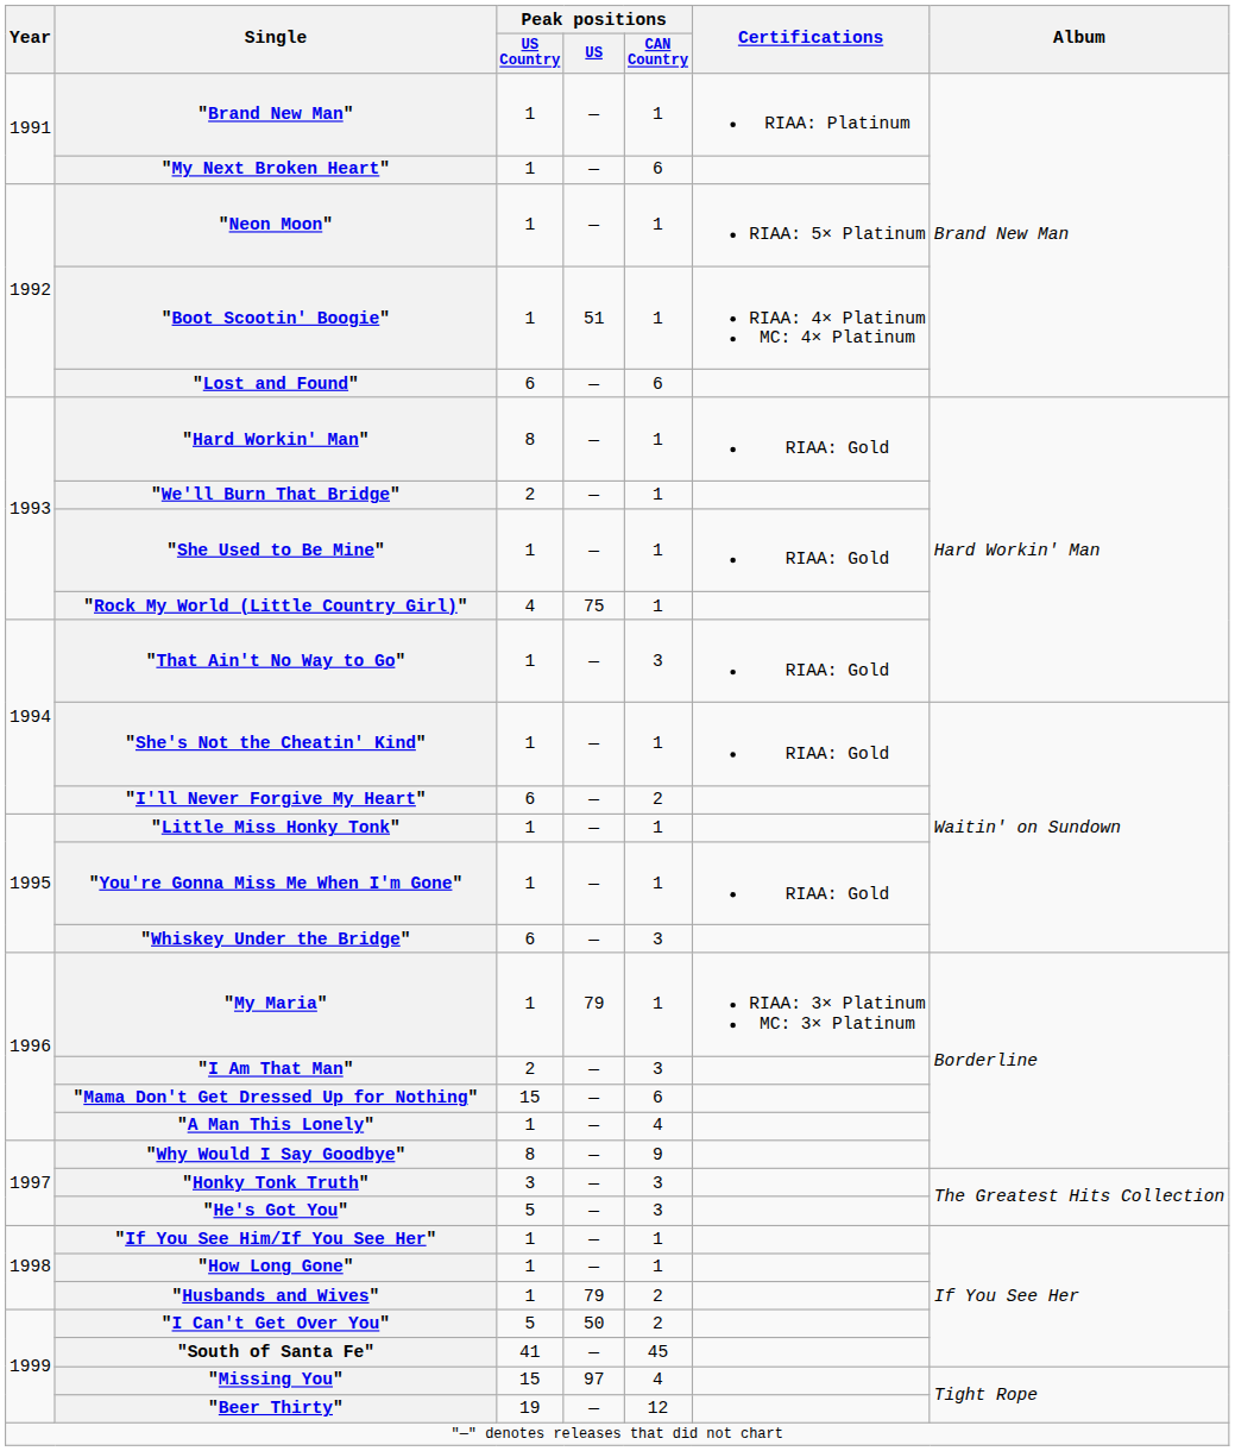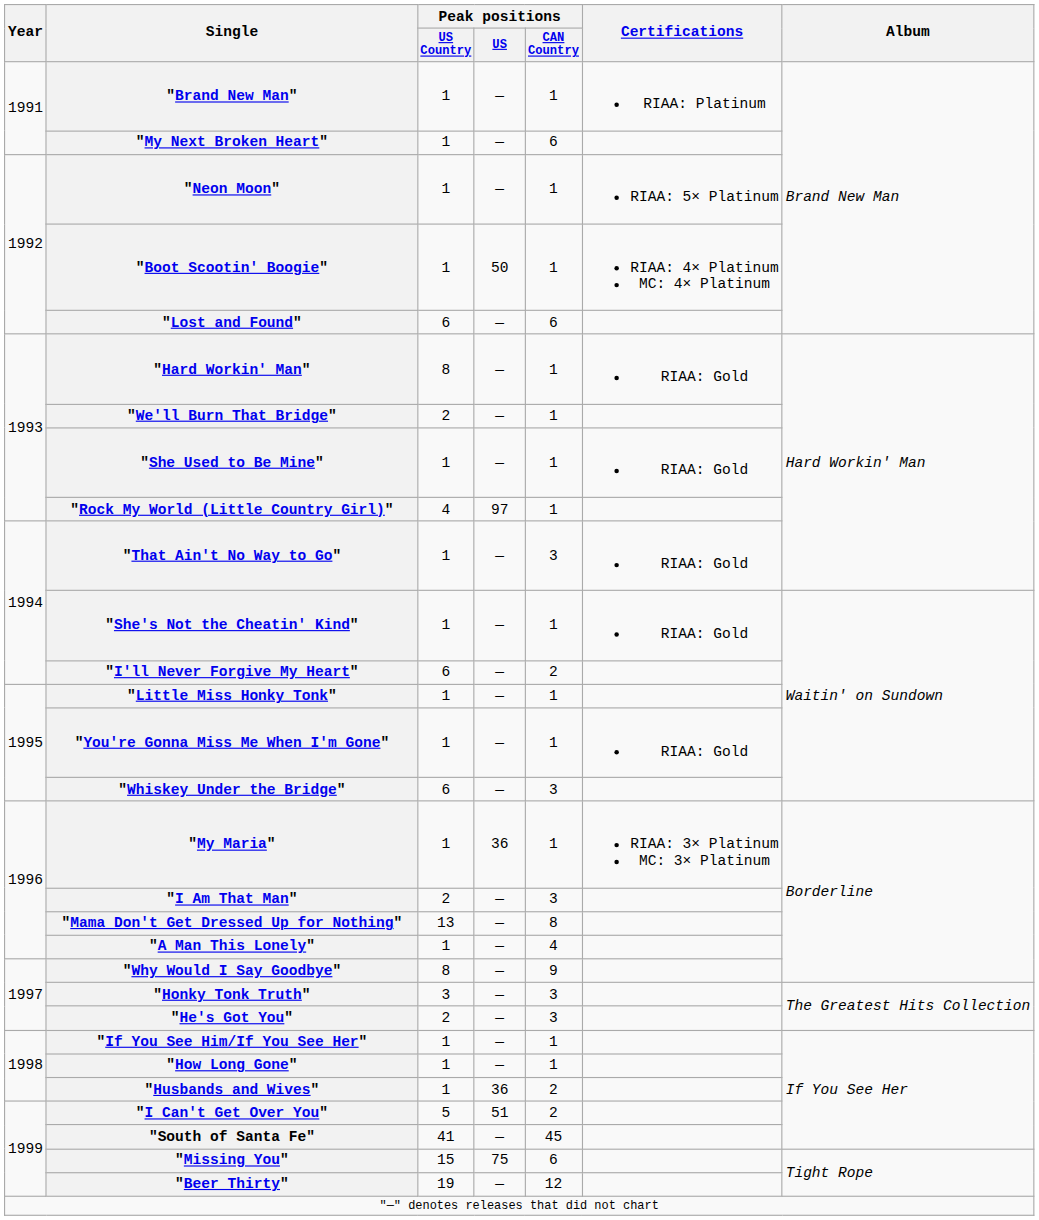 <table class="wikitable plainrowheaders" style="text-align:center;">
 <tr>
 <th rowspan="2">Year</th>
 <th rowspan="2" style="width:25em;">Single</th>
 <th colspan="3">Peak positions</th>
 <th rowspan="2"><a href='#'>Certifications</a></th>
 <th rowspan="2">Album</th>
 </tr>
 <tr style="font-size:smaller;">
 <th width="40"><a href='#'>US Country</a><br></th>
 <th width="40"><a href='#'>US</a><br></th>
 <th width="40"><a href='#'>CAN Country</a><br></th>
 </tr>
 <tr>
 <td rowspan="2">1991</td>
 <th scope="row">"<a href='#'>Brand New Man</a>"</th>
 <td>1</td>
 <td>—</td>
 <td>1</td>
 <td><br><ul><li>RIAA: Platinum</li></ul></td>
 <td rowspan="5" align="left"><em>Brand New Man</em></td>
 </tr>
 <tr>
 <th scope="row">"<a href='#'>My Next Broken Heart</a>"</th>
 <td>1</td>
 <td>—</td>
 <td>6</td>
 <td></td>
 </tr>
 <tr>
 <td rowspan="3">1992</td>
 <th scope="row">"<a href='#'>Neon Moon</a>"</th>
 <td>1</td>
 <td>—</td>
 <td>1</td>
 <td><br><ul><li>RIAA: 5× Platinum</li></ul></td>
 </tr>
 <tr>
 <th scope="row">"<a href='#'>Boot Scootin' Boogie</a>"</th>
 <td>1</td>
-<td>51</td>
+<td>50</td>
 <td>1</td>
 <td><br><ul><li>RIAA: 4× Platinum</li><li>MC: 4× Platinum</li></ul></td>
 </tr>
 <tr>
 <th scope="row">"<a href='#'>Lost and Found</a>"</th>
 <td>6</td>
 <td>—</td>
 <td>6</td>
 <td></td>
 </tr>
 <tr>
 <td rowspan="4">1993</td>
 <th scope="row">"<a href='#'>Hard Workin' Man</a>"</th>
 <td>8</td>
 <td>—</td>
 <td>1</td>
 <td><br><ul><li>RIAA: Gold</li></ul></td>
 <td rowspan="5" align="left"><em>Hard Workin' Man</em></td>
 </tr>
 <tr>
 <th scope="row">"<a href='#'>We'll Burn That Bridge</a>"</th>
 <td>2</td>
 <td>—</td>
 <td>1</td>
 <td></td>
 </tr>
 <tr>
 <th scope="row">"<a href='#'>She Used to Be Mine</a>"</th>
 <td>1</td>
 <td>—</td>
 <td>1</td>
 <td><br><ul><li>RIAA: Gold</li></ul></td>
 </tr>
 <tr>
 <th scope="row">"<a href='#'>Rock My World (Little Country Girl)</a>"</th>
 <td>4</td>
-<td>75</td>
+<td>97</td>
 <td>1</td>
 <td></td>
 </tr>
 <tr>
 <td rowspan="3">1994</td>
 <th scope="row">"<a href='#'>That Ain't No Way to Go</a>"</th>
 <td>1</td>
 <td>—</td>
 <td>3</td>
 <td><br><ul><li>RIAA: Gold</li></ul></td>
 </tr>
 <tr>
 <th scope="row">"<a href='#'>She's Not the Cheatin' Kind</a>"</th>
 <td>1</td>
 <td>—</td>
 <td>1</td>
 <td><br><ul><li>RIAA: Gold</li></ul></td>
 <td rowspan="5" align="left"><em>Waitin' on Sundown</em></td>
 </tr>
 <tr>
 <th scope="row">"<a href='#'>I'll Never Forgive My Heart</a>"</th>
 <td>6</td>
 <td>—</td>
 <td>2</td>
 <td></td>
 </tr>
 <tr>
 <td rowspan="3">1995</td>
 <th scope="row">"<a href='#'>Little Miss Honky Tonk</a>"</th>
 <td>1</td>
 <td>—</td>
 <td>1</td>
 <td></td>
 </tr>
 <tr>
 <th scope="row">"<a href='#'>You're Gonna Miss Me When I'm Gone</a>"</th>
 <td>1</td>
 <td>—</td>
 <td>1</td>
 <td><br><ul><li>RIAA: Gold</li></ul></td>
 </tr>
 <tr>
 <th scope="row">"<a href='#'>Whiskey Under the Bridge</a>"</th>
 <td>6</td>
 <td>—</td>
 <td>3</td>
 <td></td>
 </tr>
 <tr>
 <td rowspan="4">1996</td>
 <th scope="row">"<a href='#'>My Maria</a>"</th>
 <td>1</td>
-<td>79</td>
+<td>36</td>
 <td>1</td>
 <td><br><ul><li>RIAA: 3× Platinum</li><li>MC: 3× Platinum</li></ul></td>
 <td rowspan="5" align="left"><em>Borderline</em></td>
 </tr>
 <tr>
 <th scope="row">"<a href='#'>I Am That Man</a>"</th>
 <td>2</td>
 <td>—</td>
 <td>3</td>
 <td></td>
 </tr>
 <tr>
 <th scope="row">"<a href='#'>Mama Don't Get Dressed Up for Nothing</a>"</th>
-<td>15</td>
+<td>13</td>
 <td>—</td>
-<td>6</td>
+<td>8</td>
 <td></td>
 </tr>
 <tr>
 <th scope="row">"<a href='#'>A Man This Lonely</a>"</th>
 <td>1</td>
 <td>—</td>
 <td>4</td>
 <td></td>
 </tr>
 <tr>
 <td rowspan="3">1997</td>
 <th scope="row">"<a href='#'>Why Would I Say Goodbye</a>"</th>
 <td>8</td>
 <td>—</td>
 <td>9</td>
 <td></td>
 </tr>
 <tr>
 <th scope="row">"<a href='#'>Honky Tonk Truth</a>"</th>
 <td>3</td>
 <td>—</td>
 <td>3</td>
 <td></td>
 <td rowspan="2" align="left"><em>The Greatest Hits Collection</em></td>
 </tr>
 <tr>
 <th scope="row">"<a href='#'>He's Got You</a>"</th>
-<td>5</td>
+<td>2</td>
 <td>—</td>
 <td>3</td>
 <td></td>
 </tr>
 <tr>
 <td rowspan="3">1998</td>
 <th scope="row">"<a href='#'>If You See Him/If You See Her</a>" </th>
 <td>1</td>
 <td>—</td>
 <td>1</td>
 <td></td>
 <td rowspan="5" align="left"><em>If You See Her</em></td>
 </tr>
 <tr>
 <th scope="row">"<a href='#'>How Long Gone</a>"</th>
 <td>1</td>
 <td>—</td>
 <td>1</td>
 <td></td>
 </tr>
 <tr>
 <th scope="row">"<a href='#'>Husbands and Wives</a>"</th>
 <td>1</td>
-<td>79</td>
+<td>36</td>
 <td>2</td>
 <td></td>
 </tr>
 <tr>
 <td rowspan="4">1999</td>
 <th scope="row">"<a href='#'>I Can't Get Over You</a>"</th>
 <td>5</td>
-<td>50</td>
+<td>51</td>
 <td>2</td>
 <td></td>
 </tr>
 <tr>
 <th scope="row">"South of Santa Fe"</th>
 <td>41</td>
 <td>—</td>
 <td>45</td>
 <td></td>
 </tr>
 <tr>
 <th scope="row">"<a href='#'>Missing You</a>"</th>
 <td>15</td>
-<td>97</td>
-<td>4</td>
+<td>75</td>
+<td>6</td>
 <td></td>
 <td rowspan="2" align="left"><em>Tight Rope</em></td>
 </tr>
 <tr>
 <th scope="row">"<a href='#'>Beer Thirty</a>"</th>
 <td>19</td>
 <td>—</td>
 <td>12</td>
 <td></td>
 </tr>
 <tr>
 <td colspan="8" style="font-size:8pt">"—" denotes releases that did not chart</td>
 </tr>
 </table>
